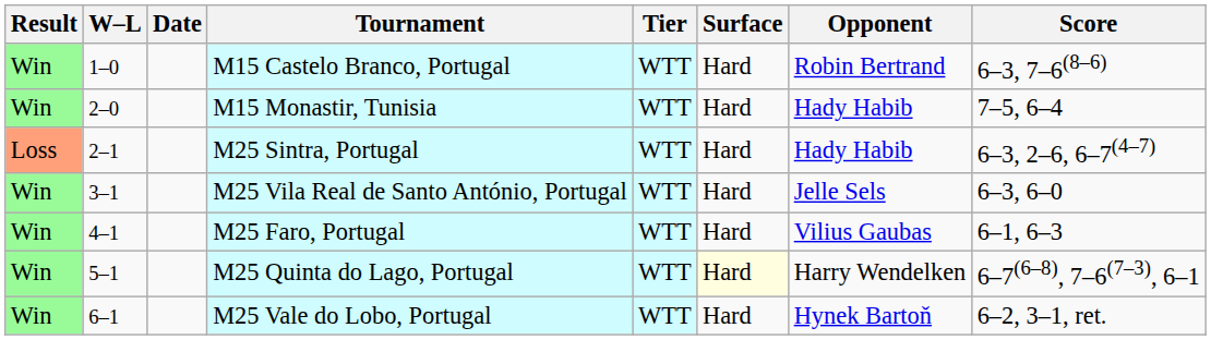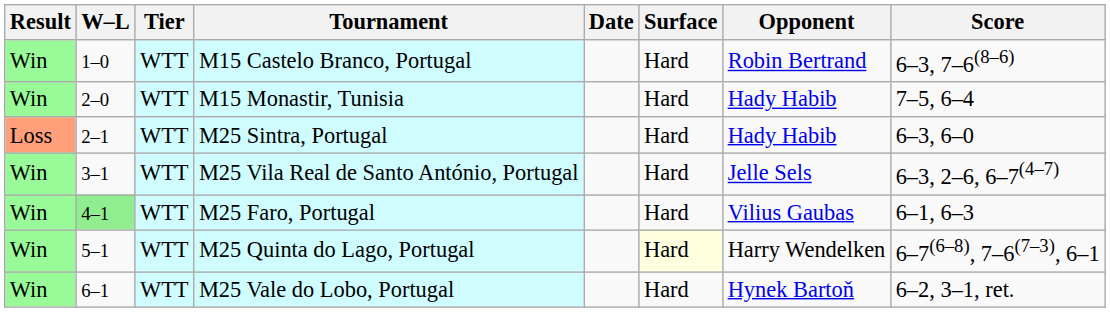 <table class="sortable wikitable">
 <tr>
 <th>Result</th>
 <th class="unsortable">W–L</th>
+<th>Tier</th>
+<th>Tournament</th>
 <th>Date</th>
-<th>Tournament</th>
-<th>Tier</th>
 <th>Surface</th>
 <th>Opponent</th>
 <th class="unsortable">Score</th>
 </tr>
 <tr>
 <td bgcolor=98FB98>Win</td>
 <td><small>1–0</small></td>
+<td style="background:#cffcff;">WTT</td>
+<td style="background:#cffcff;">M15 Castelo Branco, Portugal</td>
 <td></td>
-<td style="background:#cffcff;">M15 Castelo Branco, Portugal</td>
-<td style="background:#cffcff;">WTT</td>
 <td>Hard</td>
 <td> <a href='#'>Robin Bertrand</a></td>
 <td>6–3, 7–6<sup>(8–6)</sup></td>
 </tr>
 <tr>
 <td bgcolor=98FB98>Win</td>
 <td><small>2–0</small></td>
+<td style="background:#cffcff;">WTT</td>
+<td style="background:#cffcff;">M15 Monastir, Tunisia</td>
 <td></td>
-<td style="background:#cffcff;">M15 Monastir, Tunisia</td>
-<td style="background:#cffcff;">WTT</td>
 <td>Hard</td>
 <td> <a href='#'>Hady Habib</a></td>
 <td>7–5, 6–4</td>
 </tr>
 <tr>
 <td bgcolor=FFA07A>Loss</td>
 <td><small>2–1</small></td>
+<td style="background:#cffcff;">WTT</td>
+<td style="background:#cffcff;">M25 Sintra, Portugal</td>
 <td></td>
-<td style="background:#cffcff;">M25 Sintra, Portugal</td>
-<td style="background:#cffcff;">WTT</td>
 <td>Hard</td>
 <td> <a href='#'>Hady Habib</a></td>
+<td>6–3, 6–0</td>
+</tr>
+<tr>
+<td bgcolor=98FB98>Win</td>
+<td><small>3–1</small></td>
+<td style="background:#cffcff;">WTT</td>
+<td style="background:#cffcff;">M25 Vila Real de Santo António, Portugal</td>
+<td></td>
+<td>Hard</td>
+<td> <a href='#'>Jelle Sels</a></td>
 <td>6–3, 2–6, 6–7<sup>(4–7)</sup></td>
 </tr>
 <tr>
 <td bgcolor=98FB98>Win</td>
-<td><small>3–1</small></td>
+<td style="background: lightgreen;"><small>4–1</small></td>
+<td style="background:#cffcff;">WTT</td>
+<td style="background:#cffcff;">M25 Faro, Portugal</td>
 <td></td>
-<td style="background:#cffcff;">M25 Vila Real de Santo António, Portugal</td>
-<td style="background:#cffcff;">WTT</td>
-<td>Hard</td>
-<td> <a href='#'>Jelle Sels</a></td>
-<td>6–3, 6–0</td>
-</tr>
-<tr>
-<td bgcolor=98FB98>Win</td>
-<td><small>4–1</small></td>
-<td></td>
-<td style="background:#cffcff;">M25 Faro, Portugal</td>
-<td style="background:#cffcff;">WTT</td>
 <td>Hard</td>
 <td> <a href='#'>Vilius Gaubas</a></td>
 <td>6–1, 6–3</td>
 </tr>
 <tr>
 <td bgcolor=98FB98>Win</td>
 <td><small>5–1</small></td>
+<td style="background:#cffcff;">WTT</td>
+<td style="background:#cffcff;">M25 Quinta do Lago, Portugal</td>
 <td></td>
-<td style="background:#cffcff;">M25 Quinta do Lago, Portugal</td>
-<td style="background:#cffcff;">WTT</td>
 <td style="background: lightyellow;">Hard</td>
 <td> Harry Wendelken</td>
 <td>6–7<sup>(6–8)</sup>, 7–6<sup>(7–3)</sup>, 6–1</td>
 </tr>
 <tr>
 <td bgcolor=98FB98>Win</td>
 <td><small>6–1</small></td>
+<td style="background:#cffcff;">WTT</td>
+<td style="background:#cffcff;">M25 Vale do Lobo, Portugal</td>
 <td></td>
-<td style="background:#cffcff;">M25 Vale do Lobo, Portugal</td>
-<td style="background:#cffcff;">WTT</td>
 <td>Hard</td>
 <td> <a href='#'>Hynek Bartoň</a></td>
 <td>6–2, 3–1, ret.</td>
 </tr>
 </table>
